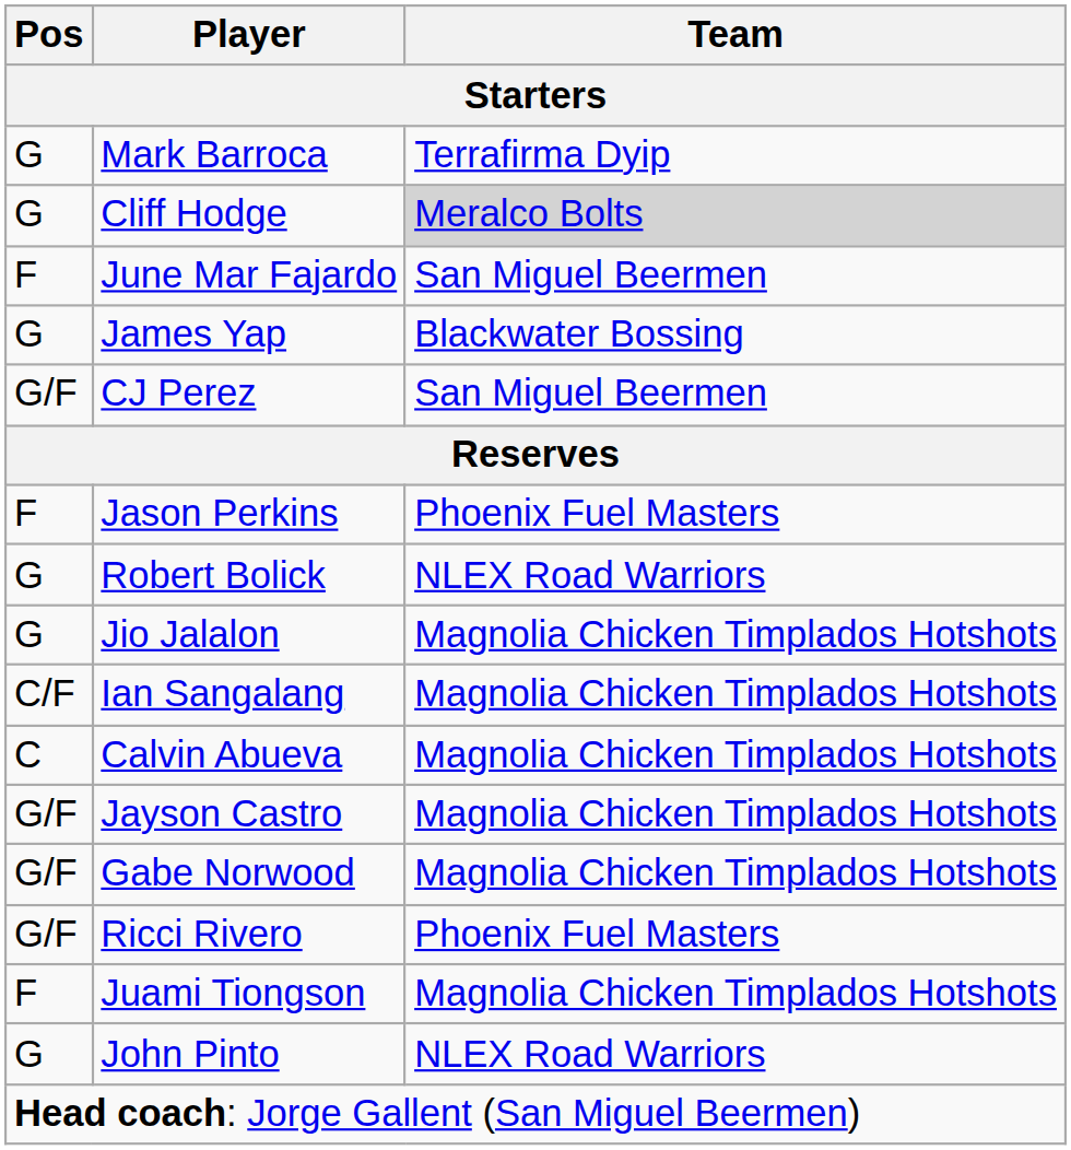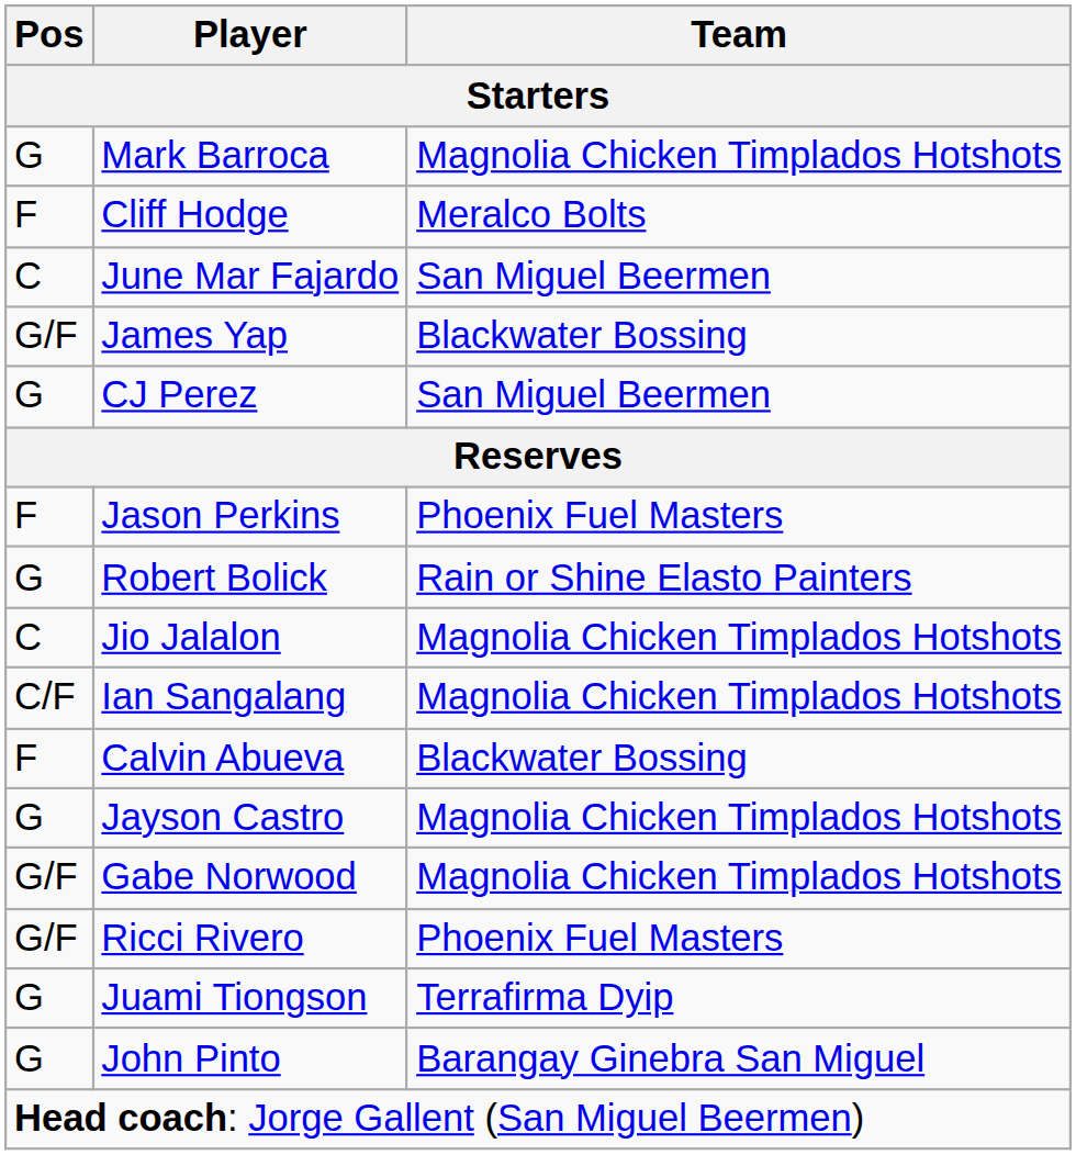 <table class="wikitable">
 <tr>
 <th>Pos</th>
 <th>Player</th>
 <th>Team</th>
 </tr>
 <tr>
 <th scope="col" colspan="4">Starters</th>
 </tr>
 <tr>
 <td>G</td>
 <td><a href='#'>Mark Barroca</a></td>
-<td><a href='#'>Terrafirma Dyip</a></td>
-</tr>
-<tr>
-<td>G</td>
-<td><a href='#'>Cliff Hodge</a></td>
-<td style="background: lightgrey;"><a href='#'>Meralco Bolts</a></td>
+<td><a href='#'>Magnolia Chicken Timplados Hotshots</a></td>
 </tr>
 <tr>
 <td>F</td>
+<td><a href='#'>Cliff Hodge</a></td>
+<td><a href='#'>Meralco Bolts</a></td>
+</tr>
+<tr>
+<td>C</td>
 <td><a href='#'>June Mar Fajardo</a></td>
 <td><a href='#'>San Miguel Beermen</a></td>
 </tr>
 <tr>
-<td>G</td>
+<td>G/F</td>
 <td><a href='#'>James Yap</a></td>
 <td><a href='#'>Blackwater Bossing</a></td>
 </tr>
 <tr>
-<td>G/F</td>
+<td>G</td>
 <td><a href='#'>CJ Perez</a></td>
 <td><a href='#'>San Miguel Beermen</a></td>
 </tr>
 <tr>
 <th scope="col" colspan="4">Reserves</th>
 </tr>
 <tr>
 <td>F</td>
 <td><a href='#'>Jason Perkins</a></td>
 <td><a href='#'>Phoenix Fuel Masters</a></td>
 </tr>
 <tr>
 <td>G</td>
 <td><a href='#'>Robert Bolick</a></td>
-<td><a href='#'>NLEX Road Warriors</a></td>
+<td><a href='#'>Rain or Shine Elasto Painters</a></td>
 </tr>
 <tr>
-<td>G</td>
+<td>C</td>
 <td><a href='#'>Jio Jalalon</a></td>
 <td><a href='#'>Magnolia Chicken Timplados Hotshots</a></td>
 </tr>
 <tr>
 <td>C/F</td>
 <td><a href='#'>Ian Sangalang</a></td>
 <td><a href='#'>Magnolia Chicken Timplados Hotshots</a></td>
 </tr>
 <tr>
-<td>C</td>
+<td>F</td>
 <td><a href='#'>Calvin Abueva</a></td>
-<td><a href='#'>Magnolia Chicken Timplados Hotshots</a></td>
+<td><a href='#'>Blackwater Bossing</a></td>
 </tr>
 <tr>
-<td>G/F</td>
+<td>G</td>
 <td><a href='#'>Jayson Castro</a></td>
 <td><a href='#'>Magnolia Chicken Timplados Hotshots</a></td>
 </tr>
 <tr>
 <td>G/F</td>
 <td><a href='#'>Gabe Norwood</a></td>
 <td><a href='#'>Magnolia Chicken Timplados Hotshots</a></td>
 </tr>
 <tr>
 <td>G/F</td>
 <td><a href='#'>Ricci Rivero</a></td>
 <td><a href='#'>Phoenix Fuel Masters</a></td>
 </tr>
 <tr>
-<td>F</td>
+<td>G</td>
 <td><a href='#'>Juami Tiongson</a></td>
-<td><a href='#'>Magnolia Chicken Timplados Hotshots</a></td>
+<td><a href='#'>Terrafirma Dyip</a></td>
 </tr>
 <tr>
 <td>G</td>
 <td><a href='#'>John Pinto</a></td>
-<td><a href='#'>NLEX Road Warriors</a></td>
+<td><a href='#'>Barangay Ginebra San Miguel</a></td>
 </tr>
 <tr>
 <td colspan="3"><strong>Head coach</strong>: <a href='#'>Jorge Gallent</a> (<a href='#'>San Miguel Beermen</a>)</td>
 </tr>
 </table>
